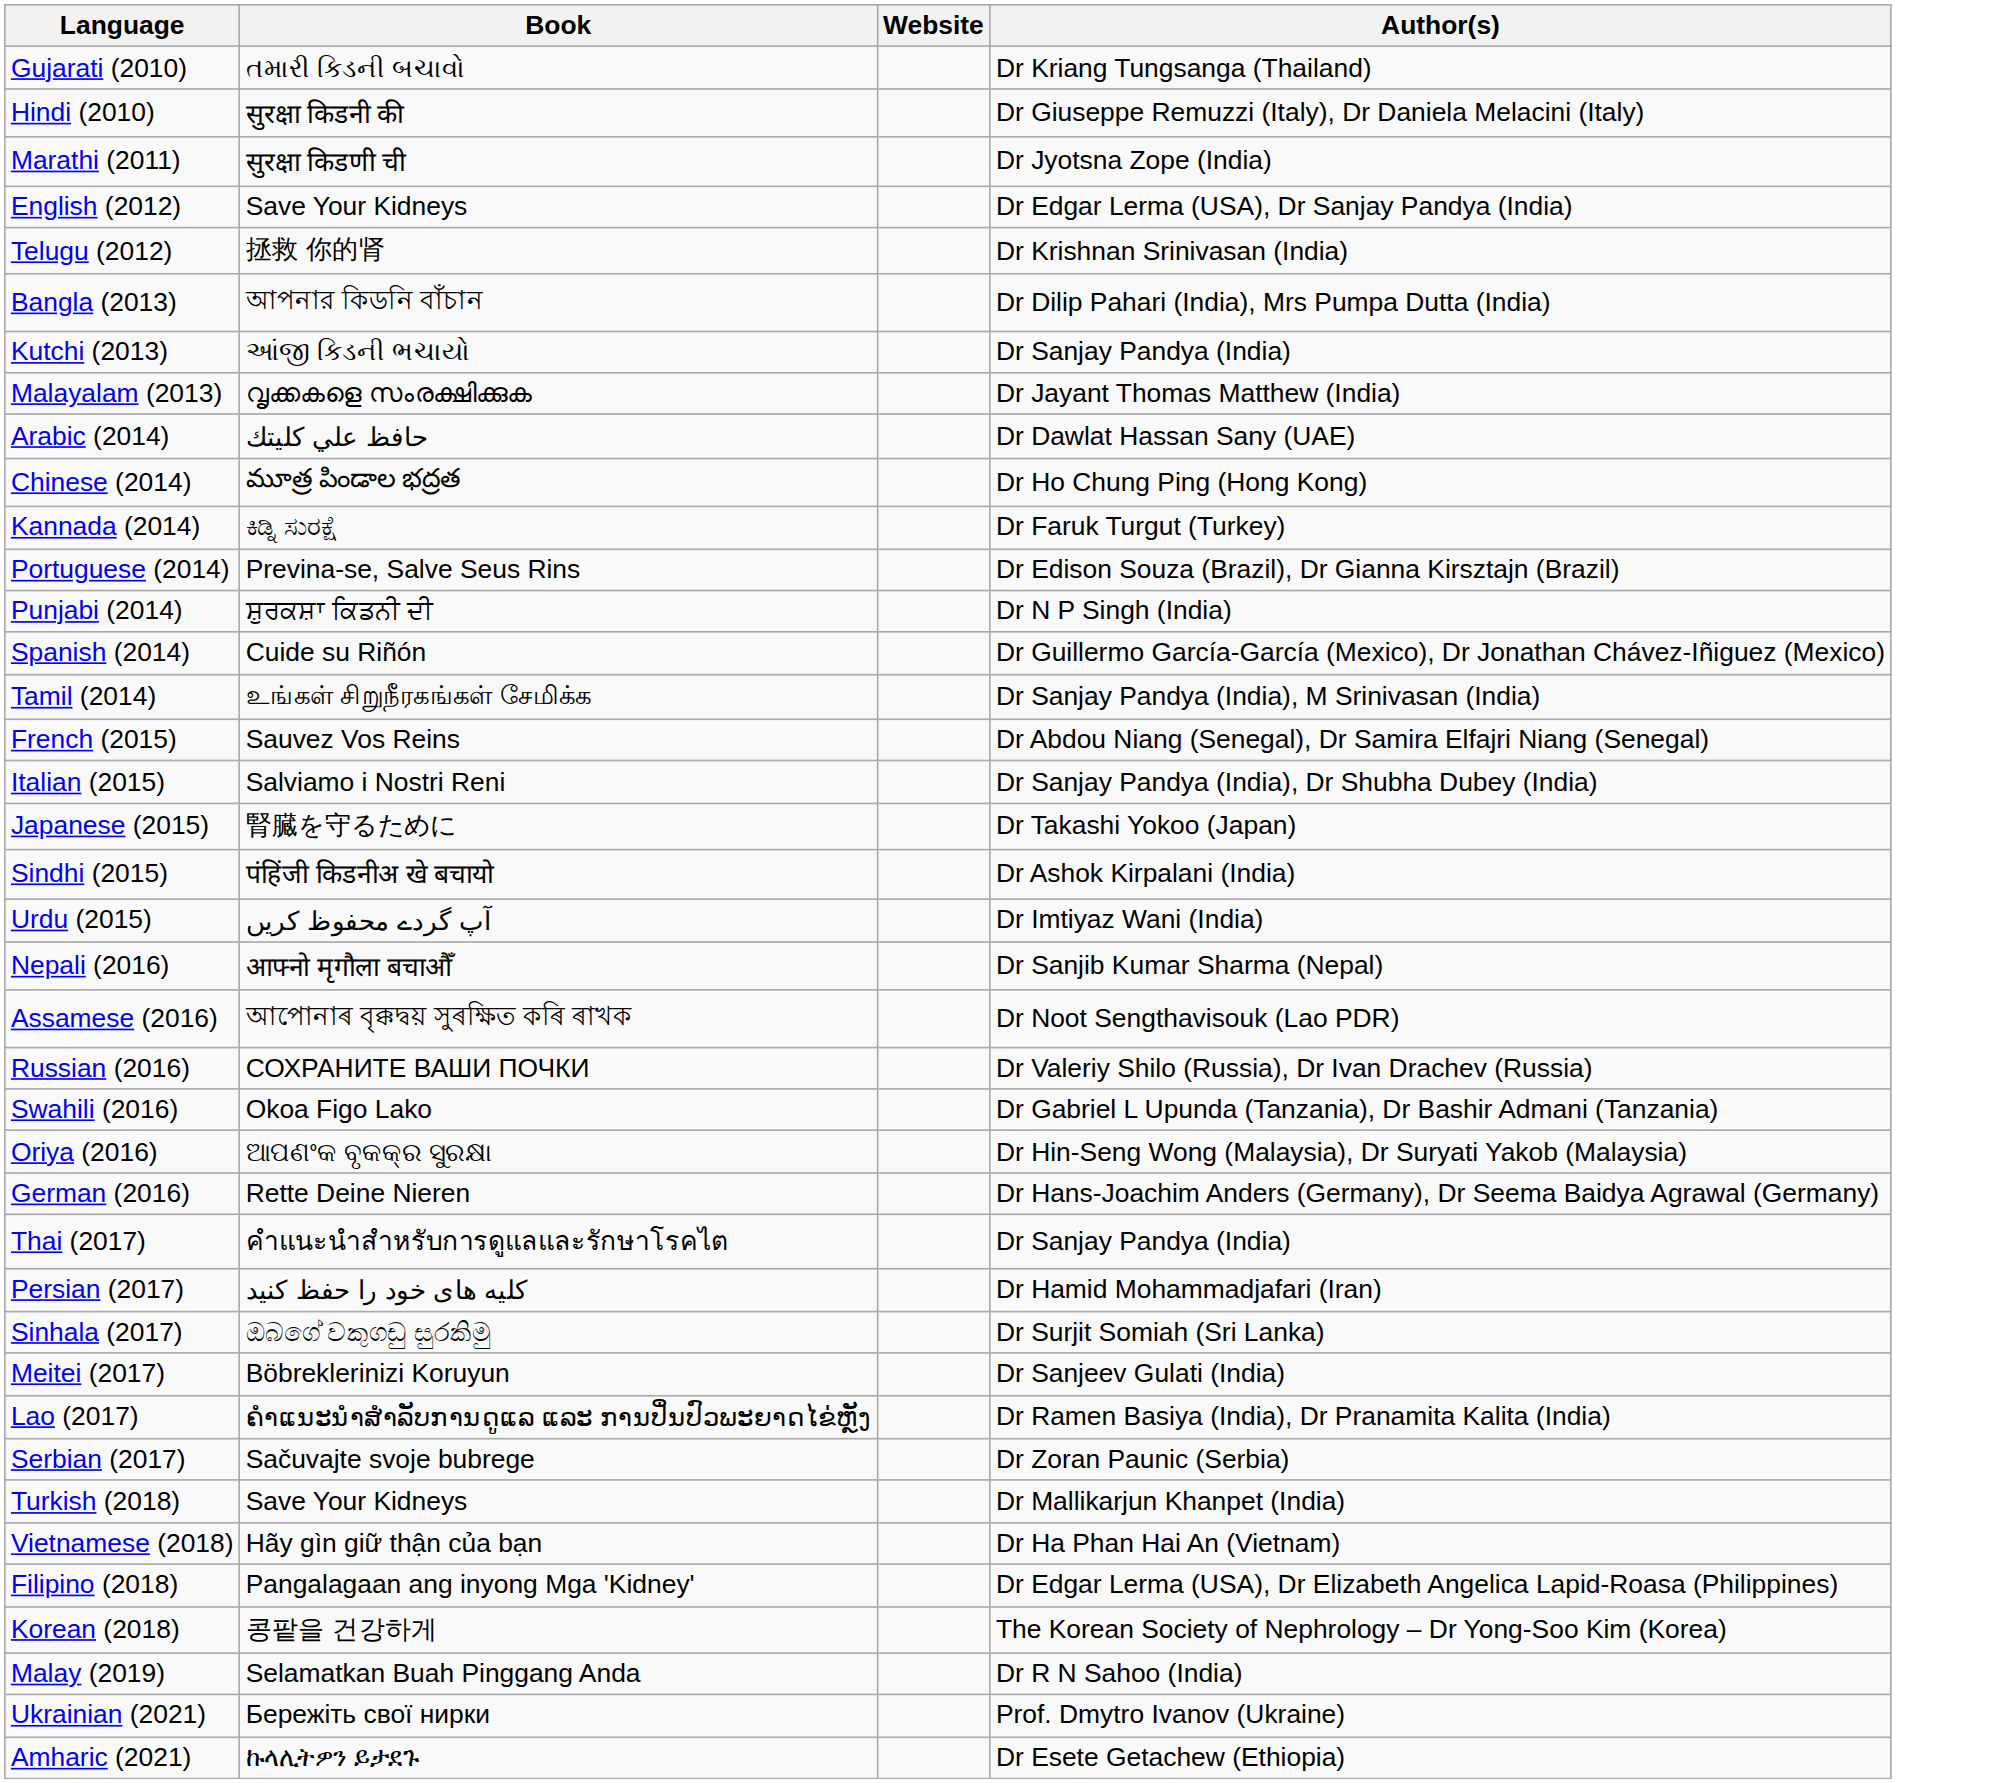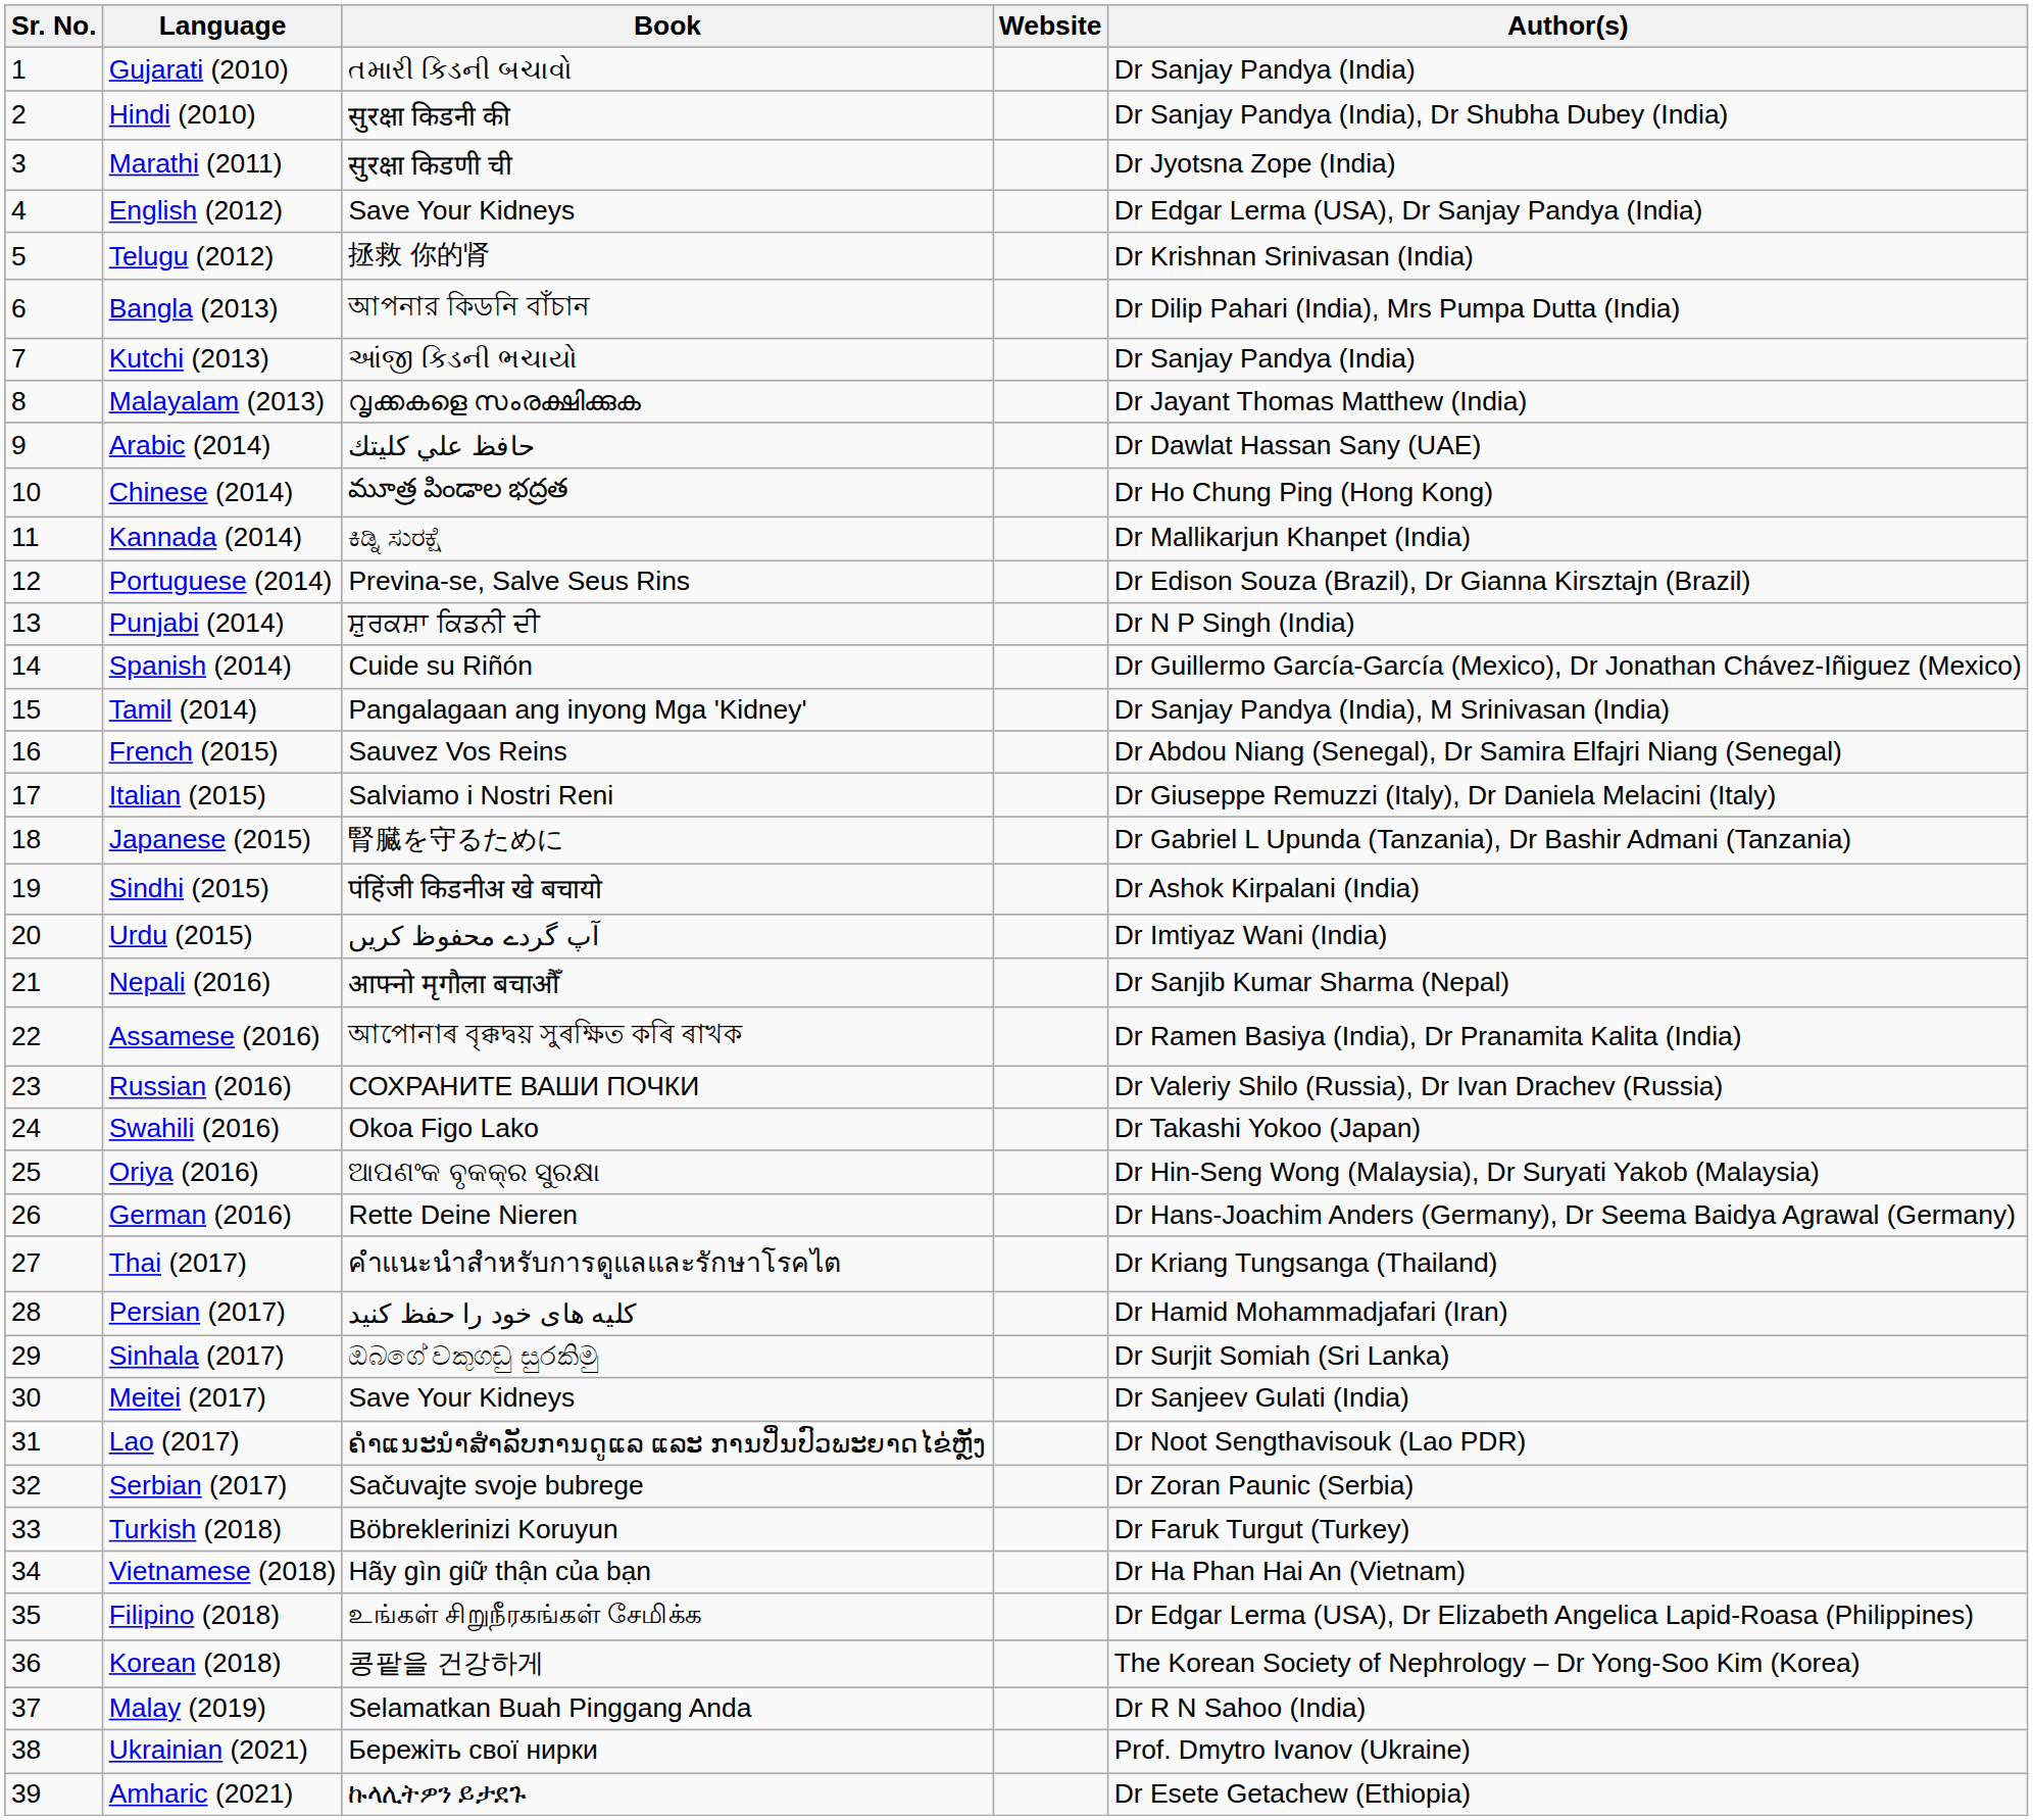 <table class="wikitable sortable">
 <tr>
+<th>Sr. No.</th>
 <th>Language</th>
 <th>Book</th>
 <th>Website</th>
 <th>Author(s)</th>
 </tr>
 <tr>
+<td>1</td>
 <td><a href='#'>Gujarati</a> (2010)</td>
 <td>તમારી કિડની બચાવો</td>
 <td><span></span></td>
-<td>Dr Kriang Tungsanga (Thailand)</td>
+<td>Dr Sanjay Pandya (India)</td>
 </tr>
 <tr>
+<td>2</td>
 <td><a href='#'>Hindi</a> (2010)</td>
 <td>सुरक्षा किडनी की</td>
 <td><span></span></td>
-<td>Dr Giuseppe Remuzzi (Italy), Dr Daniela Melacini (Italy)</td>
+<td>Dr Sanjay Pandya (India), Dr Shubha Dubey (India)</td>
 </tr>
 <tr>
+<td>3</td>
 <td><a href='#'>Marathi</a> (2011)</td>
 <td>सुरक्षा किडणी ची</td>
 <td><span></span></td>
 <td>Dr Jyotsna Zope (India)</td>
 </tr>
 <tr>
+<td>4</td>
 <td><a href='#'>English</a> (2012)</td>
 <td>Save Your Kidneys</td>
 <td><span></span></td>
 <td>Dr Edgar Lerma (USA), Dr Sanjay Pandya (India)</td>
 </tr>
 <tr>
+<td>5</td>
 <td><a href='#'>Telugu</a> (2012)</td>
 <td>拯救 你的肾</td>
 <td><span></span></td>
 <td>Dr Krishnan Srinivasan (India)</td>
 </tr>
 <tr>
+<td>6</td>
 <td><a href='#'>Bangla</a> (2013)</td>
 <td>আপনার কিডনি বাঁচান</td>
 <td><span></span></td>
 <td>Dr Dilip Pahari (India), Mrs Pumpa Dutta (India)</td>
 </tr>
 <tr>
+<td>7</td>
 <td><a href='#'>Kutchi</a> (2013)</td>
 <td>આંજી કિડની ભચાયો</td>
 <td><span></span></td>
 <td>Dr Sanjay Pandya (India)</td>
 </tr>
 <tr>
+<td>8</td>
 <td><a href='#'>Malayalam</a> (2013)</td>
 <td>വൃക്കകളെ  സംരക്ഷിക്കുക</td>
 <td><span></span></td>
 <td>Dr Jayant Thomas Matthew (India)</td>
 </tr>
 <tr>
+<td>9</td>
 <td><a href='#'>Arabic</a> (2014)</td>
 <td>حافظ علي كليتك</td>
 <td><span></span></td>
 <td>Dr Dawlat Hassan Sany (UAE)</td>
 </tr>
 <tr>
+<td>10</td>
 <td><a href='#'>Chinese</a> (2014)</td>
 <td>మూత్ర పిండాల భద్రత</td>
 <td><span></span></td>
 <td>Dr Ho Chung Ping (Hong Kong)</td>
 </tr>
 <tr>
+<td>11</td>
 <td><a href='#'>Kannada</a> (2014)</td>
 <td>ಕಿಡ್ನಿ ಸುರಕ್ಷೆ</td>
 <td><span></span></td>
-<td>Dr Faruk Turgut (Turkey)</td>
+<td>Dr Mallikarjun Khanpet (India)</td>
 </tr>
 <tr>
+<td>12</td>
 <td><a href='#'>Portuguese</a> (2014)</td>
 <td>Previna-se, Salve Seus Rins</td>
 <td><span></span></td>
 <td>Dr Edison Souza (Brazil), Dr Gianna Kirsztajn (Brazil)</td>
 </tr>
 <tr>
+<td>13</td>
 <td><a href='#'>Punjabi</a> (2014)</td>
 <td>ਸ਼ੁਰਕਸ਼ਾ ਕਿਡਨੀ ਦੀ</td>
 <td><span></span></td>
 <td>Dr N P Singh (India)</td>
 </tr>
 <tr>
+<td>14</td>
 <td><a href='#'>Spanish</a> (2014)</td>
 <td>Cuide su Riñón</td>
 <td><span></span></td>
 <td>Dr Guillermo García-García (Mexico), Dr Jonathan Chávez-Iñiguez (Mexico)</td>
 </tr>
 <tr>
+<td>15</td>
 <td><a href='#'>Tamil</a> (2014)</td>
-<td>உங்கள் சிறுநீரகங்கள் சேமிக்க</td>
+<td>Pangalagaan ang inyong Mga 'Kidney'</td>
 <td><span></span></td>
 <td>Dr Sanjay Pandya (India), M Srinivasan (India)</td>
 </tr>
 <tr>
+<td>16</td>
 <td><a href='#'>French</a> (2015)</td>
 <td>Sauvez Vos Reins</td>
 <td><span></span></td>
 <td>Dr Abdou Niang (Senegal), Dr Samira Elfajri Niang (Senegal)</td>
 </tr>
 <tr>
+<td>17</td>
 <td><a href='#'>Italian</a> (2015)</td>
 <td>Salviamo i Nostri Reni</td>
 <td><span></span></td>
-<td>Dr Sanjay Pandya (India), Dr Shubha Dubey (India)</td>
+<td>Dr Giuseppe Remuzzi (Italy), Dr Daniela Melacini (Italy)</td>
 </tr>
 <tr>
+<td>18</td>
 <td><a href='#'>Japanese</a> (2015)</td>
 <td>腎臓を守るために</td>
 <td><span></span></td>
-<td>Dr Takashi Yokoo (Japan)</td>
+<td>Dr Gabriel L Upunda (Tanzania), Dr Bashir Admani (Tanzania)</td>
 </tr>
 <tr>
+<td>19</td>
 <td><a href='#'>Sindhi</a> (2015)</td>
 <td>पंहिंजी किडनीअ खे बचायो</td>
 <td><span></span></td>
 <td>Dr Ashok Kirpalani (India)</td>
 </tr>
 <tr>
+<td>20</td>
 <td><a href='#'>Urdu</a> (2015)</td>
 <td>آپ گردے محفوظ کریں</td>
 <td><span></span></td>
 <td>Dr Imtiyaz Wani (India)</td>
 </tr>
 <tr>
+<td>21</td>
 <td><a href='#'>Nepali</a> (2016)</td>
 <td>आफ्नो मृगौला बचाऔँ</td>
 <td><span></span></td>
 <td>Dr Sanjib Kumar Sharma (Nepal)</td>
 </tr>
 <tr>
+<td>22</td>
 <td><a href='#'>Assamese</a> (2016)</td>
 <td>আপোনাৰ বৃক্কদ্বয় সুৰক্ষিত কৰি ৰাখক</td>
 <td><span></span></td>
-<td>Dr Noot Sengthavisouk (Lao PDR)</td>
+<td>Dr Ramen Basiya (India), Dr Pranamita Kalita (India)</td>
 </tr>
 <tr>
+<td>23</td>
 <td><a href='#'>Russian</a> (2016)</td>
 <td>СОХРАНИТЕ ВАШИ ПОЧКИ</td>
 <td><span></span></td>
 <td>Dr Valeriy Shilo (Russia), Dr Ivan Drachev (Russia)</td>
 </tr>
 <tr>
+<td>24</td>
 <td><a href='#'>Swahili</a> (2016)</td>
 <td>Okoa Figo Lako</td>
 <td><span></span></td>
-<td>Dr Gabriel L Upunda (Tanzania), Dr Bashir Admani (Tanzania)</td>
+<td>Dr Takashi Yokoo (Japan)</td>
 </tr>
 <tr>
+<td>25</td>
 <td><a href='#'>Oriya</a> (2016)</td>
 <td>ଆପଣଂକ ବୃକକ୍ର ସୁରକ୍ଷା</td>
 <td><span></span></td>
 <td>Dr Hin-Seng Wong (Malaysia), Dr Suryati Yakob (Malaysia)</td>
 </tr>
 <tr>
+<td>26</td>
 <td><a href='#'>German</a> (2016)</td>
 <td>Rette Deine Nieren</td>
 <td><span></span></td>
 <td>Dr Hans-Joachim Anders (Germany), Dr Seema Baidya Agrawal (Germany)</td>
 </tr>
 <tr>
+<td>27</td>
 <td><a href='#'>Thai</a> (2017)</td>
 <td>คำแนะนำสำหรับการดูแลและรักษาโรคไต</td>
 <td><span></span></td>
-<td>Dr Sanjay Pandya (India)</td>
+<td>Dr Kriang Tungsanga (Thailand)</td>
 </tr>
 <tr>
+<td>28</td>
 <td><a href='#'>Persian</a> (2017)</td>
 <td>کلیه های خود را حفظ کنید</td>
 <td><span></span></td>
 <td>Dr Hamid Mohammadjafari (Iran)</td>
 </tr>
 <tr>
+<td>29</td>
 <td><a href='#'>Sinhala</a> (2017)</td>
 <td>ඔබගේ වකුගඩු සුරකිමු</td>
 <td><span></span></td>
 <td>Dr Surjit Somiah (Sri Lanka)</td>
 </tr>
 <tr>
+<td>30</td>
 <td><a href='#'>Meitei</a> (2017)</td>
-<td>Böbreklerinizi Koruyun</td>
+<td>Save Your Kidneys</td>
 <td><span></span></td>
 <td>Dr Sanjeev Gulati (India)</td>
 </tr>
 <tr>
+<td>31</td>
 <td><a href='#'>Lao</a> (2017)</td>
 <td>ຄຳແນະນຳສຳລັບການດູແລ ແລະ ການປິ່ນປົວພະຍາດໄຂ່ຫຼັງ</td>
 <td><span></span></td>
-<td>Dr Ramen Basiya (India), Dr Pranamita Kalita (India)</td>
+<td>Dr Noot Sengthavisouk (Lao PDR)</td>
 </tr>
 <tr>
+<td>32</td>
 <td><a href='#'>Serbian</a> (2017)</td>
 <td>Sačuvajte svoje bubrege</td>
 <td><span></span></td>
 <td>Dr Zoran Paunic (Serbia)</td>
 </tr>
 <tr>
+<td>33</td>
 <td><a href='#'>Turkish</a> (2018)</td>
-<td>Save Your Kidneys</td>
+<td>Böbreklerinizi Koruyun</td>
 <td><span></span></td>
-<td>Dr Mallikarjun Khanpet (India)</td>
+<td>Dr Faruk Turgut (Turkey)</td>
 </tr>
 <tr>
+<td>34</td>
 <td><a href='#'>Vietnamese</a> (2018)</td>
 <td>Hãy gìn giữ thận của bạn</td>
 <td><span></span></td>
 <td>Dr Ha Phan Hai An (Vietnam)</td>
 </tr>
 <tr>
+<td>35</td>
 <td><a href='#'>Filipino</a> (2018)</td>
-<td>Pangalagaan ang inyong Mga 'Kidney'</td>
+<td>உங்கள் சிறுநீரகங்கள் சேமிக்க</td>
 <td><span></span></td>
 <td>Dr Edgar Lerma (USA), Dr Elizabeth Angelica Lapid-Roasa (Philippines)</td>
 </tr>
 <tr>
+<td>36</td>
 <td><a href='#'>Korean</a> (2018)</td>
 <td>콩팥을 건강하게</td>
 <td><span></span></td>
 <td>The Korean Society of Nephrology – Dr Yong-Soo Kim (Korea)</td>
 </tr>
 <tr>
+<td>37</td>
 <td><a href='#'>Malay</a> (2019)</td>
 <td>Selamatkan Buah Pinggang Anda</td>
 <td><span></span></td>
 <td>Dr R N Sahoo (India)</td>
 </tr>
 <tr>
+<td>38</td>
 <td><a href='#'>Ukrainian</a> (2021)</td>
 <td>Бережіть свої нирки</td>
 <td><span></span></td>
 <td>Prof. Dmytro Ivanov (Ukraine)</td>
 </tr>
 <tr>
+<td>39</td>
 <td><a href='#'>Amharic</a> (2021)</td>
 <td>ኩላሊትዎን ይታደጉ</td>
 <td><span></span></td>
 <td>Dr Esete Getachew (Ethiopia)</td>
 </tr>
 </table>
